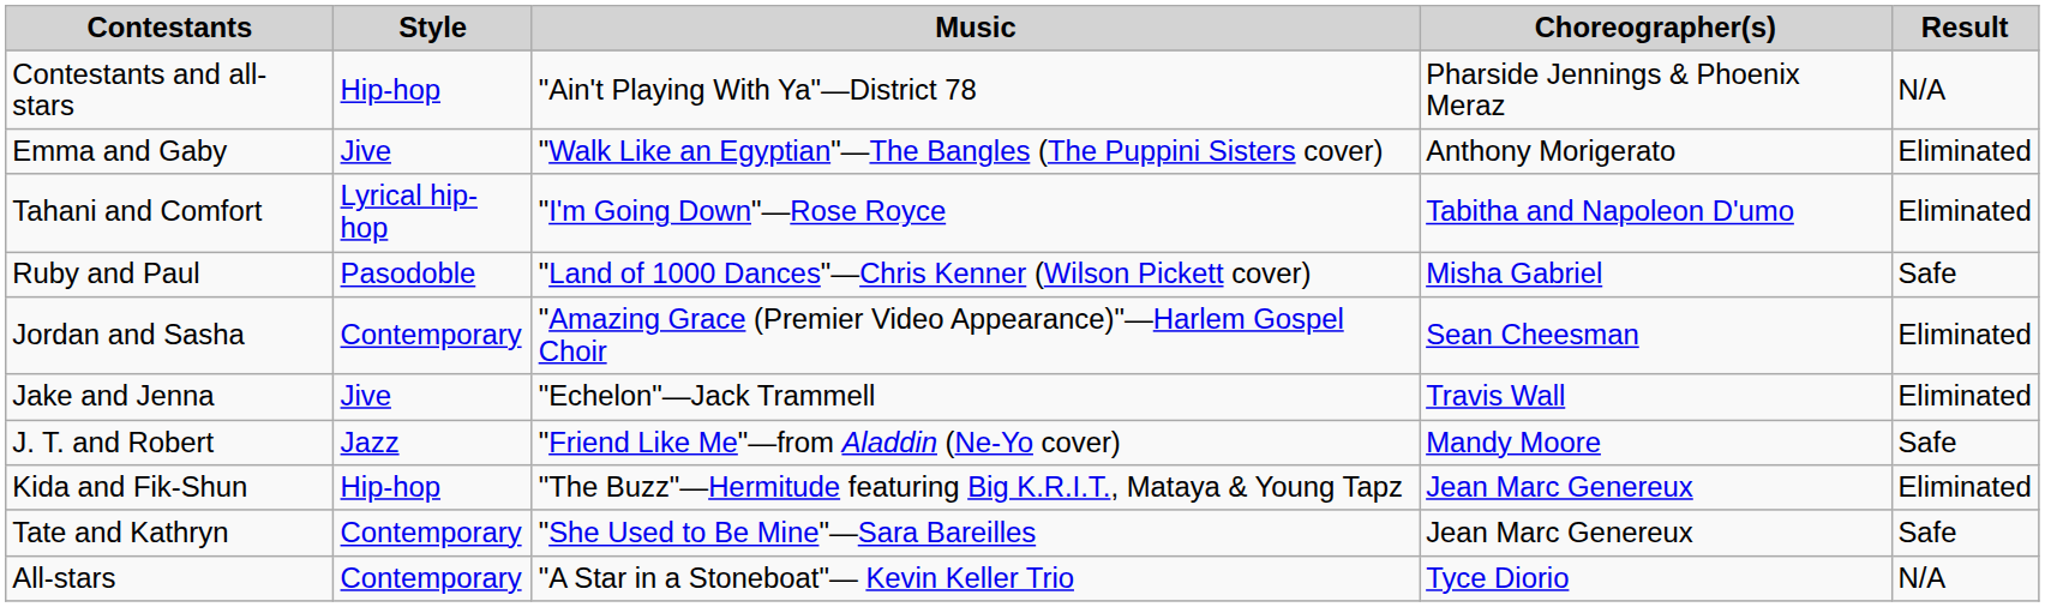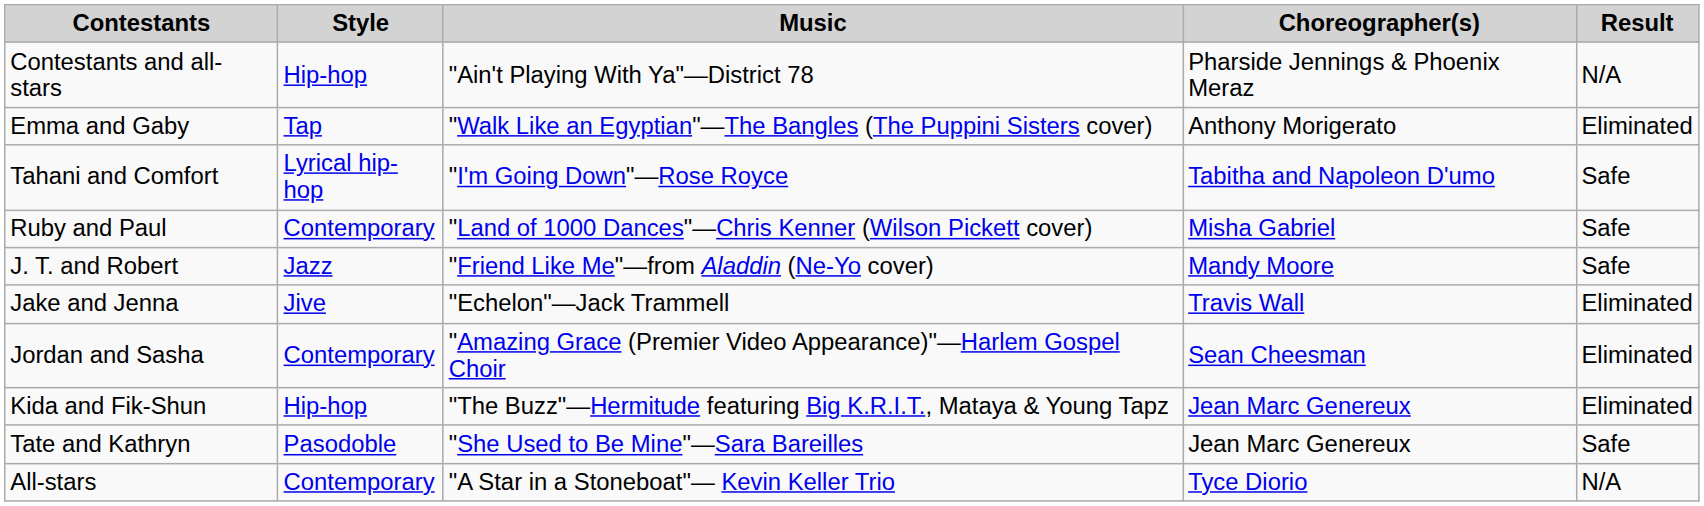 <table class="wikitable" style="width:90%;">
 <tr style="background:lightgrey; text-align:center;">
 <td><strong>Contestants</strong></td>
 <td><strong>Style</strong></td>
 <td><strong>Music</strong></td>
 <td><strong>Choreographer(s)</strong></td>
 <td><strong>Result</strong></td>
 </tr>
 <tr>
 <td>Contestants and all-stars</td>
 <td><a href='#'>Hip-hop</a></td>
 <td>"Ain't Playing With Ya"—District 78</td>
 <td>Pharside Jennings & Phoenix Meraz</td>
 <td>N/A</td>
 </tr>
 <tr>
 <td>Emma and Gaby</td>
-<td><a href='#'>Jive</a></td>
+<td><a href='#'>Tap</a></td>
 <td>"<a href='#'>Walk Like an Egyptian</a>"—<a href='#'>The Bangles</a> (<a href='#'>The Puppini Sisters</a> cover)</td>
 <td>Anthony Morigerato</td>
 <td>Eliminated</td>
 </tr>
 <tr>
 <td>Tahani and Comfort</td>
 <td><a href='#'>Lyrical hip-hop</a></td>
 <td>"<a href='#'>I'm Going Down</a>"—<a href='#'>Rose Royce</a></td>
 <td><a href='#'>Tabitha and Napoleon D'umo</a></td>
-<td>Eliminated</td>
+<td>Safe</td>
 </tr>
 <tr>
 <td>Ruby and Paul</td>
-<td><a href='#'>Pasodoble</a></td>
+<td><a href='#'>Contemporary</a></td>
 <td>"<a href='#'>Land of 1000 Dances</a>"—<a href='#'>Chris Kenner</a> (<a href='#'>Wilson Pickett</a> cover)</td>
 <td><a href='#'>Misha Gabriel</a></td>
 <td>Safe</td>
 </tr>
 <tr>
-<td>Jordan and Sasha</td>
-<td><a href='#'>Contemporary</a></td>
-<td>"<a href='#'>Amazing Grace</a> (Premier Video Appearance)"—<a href='#'>Harlem Gospel Choir</a></td>
-<td><a href='#'>Sean Cheesman</a></td>
-<td>Eliminated</td>
+<td>J. T. and Robert</td>
+<td><a href='#'>Jazz</a></td>
+<td>"<a href='#'>Friend Like Me</a>"—from <em><a href='#'>Aladdin</a></em> (<a href='#'>Ne-Yo</a> cover)</td>
+<td><a href='#'>Mandy Moore</a></td>
+<td>Safe</td>
 </tr>
 <tr>
 <td>Jake and Jenna</td>
 <td><a href='#'>Jive</a></td>
 <td>"Echelon"—Jack Trammell</td>
 <td><a href='#'>Travis Wall</a></td>
 <td>Eliminated</td>
 </tr>
 <tr>
-<td>J. T. and Robert</td>
-<td><a href='#'>Jazz</a></td>
-<td>"<a href='#'>Friend Like Me</a>"—from <em><a href='#'>Aladdin</a></em> (<a href='#'>Ne-Yo</a> cover)</td>
-<td><a href='#'>Mandy Moore</a></td>
-<td>Safe</td>
+<td>Jordan and Sasha</td>
+<td><a href='#'>Contemporary</a></td>
+<td>"<a href='#'>Amazing Grace</a> (Premier Video Appearance)"—<a href='#'>Harlem Gospel Choir</a></td>
+<td><a href='#'>Sean Cheesman</a></td>
+<td>Eliminated</td>
 </tr>
 <tr>
 <td>Kida and Fik-Shun</td>
 <td><a href='#'>Hip-hop</a></td>
 <td>"The Buzz"—<a href='#'>Hermitude</a> featuring <a href='#'>Big K.R.I.T.</a>, Mataya & Young Tapz</td>
 <td><a href='#'>Jean Marc Genereux</a></td>
 <td>Eliminated</td>
 </tr>
 <tr>
 <td>Tate and Kathryn</td>
-<td><a href='#'>Contemporary</a></td>
+<td><a href='#'>Pasodoble</a></td>
 <td>"<a href='#'>She Used to Be Mine</a>"—<a href='#'>Sara Bareilles</a></td>
 <td>Jean Marc Genereux</td>
 <td>Safe</td>
 </tr>
 <tr>
 <td>All-stars</td>
 <td><a href='#'>Contemporary</a></td>
 <td>"A Star in a Stoneboat"— <a href='#'>Kevin Keller Trio</a></td>
 <td><a href='#'>Tyce Diorio</a></td>
 <td>N/A</td>
 </tr>
 </table>
